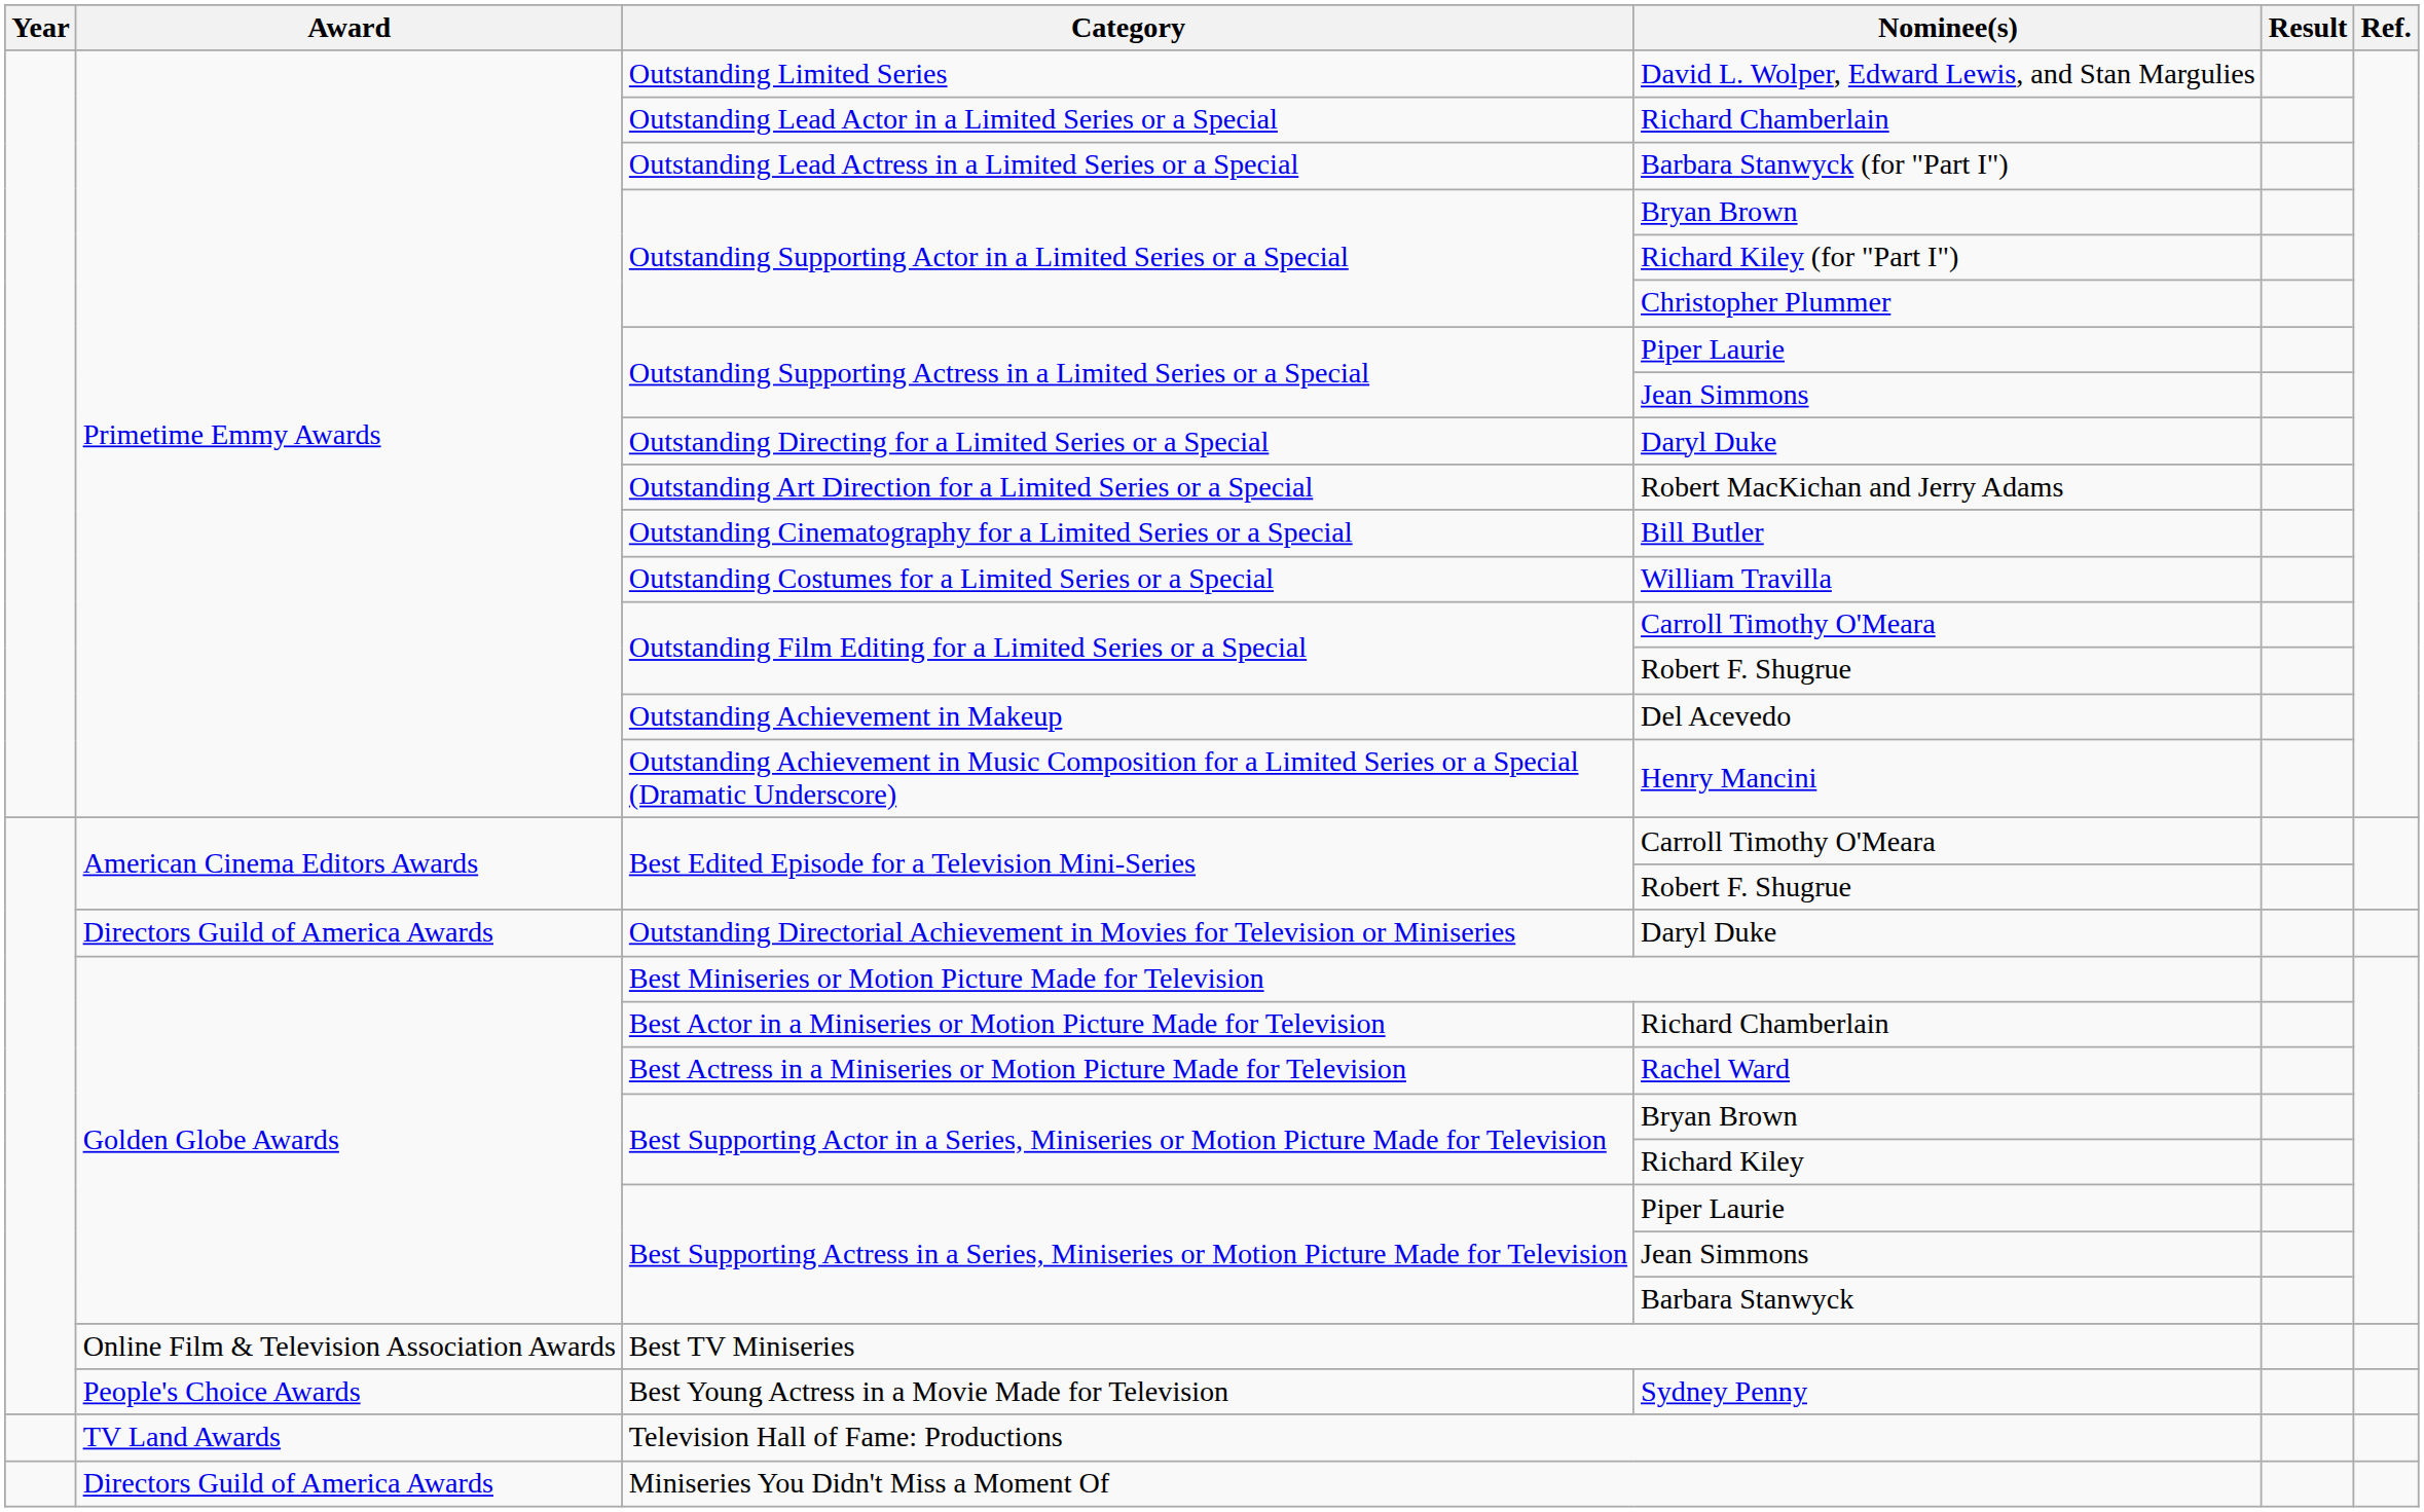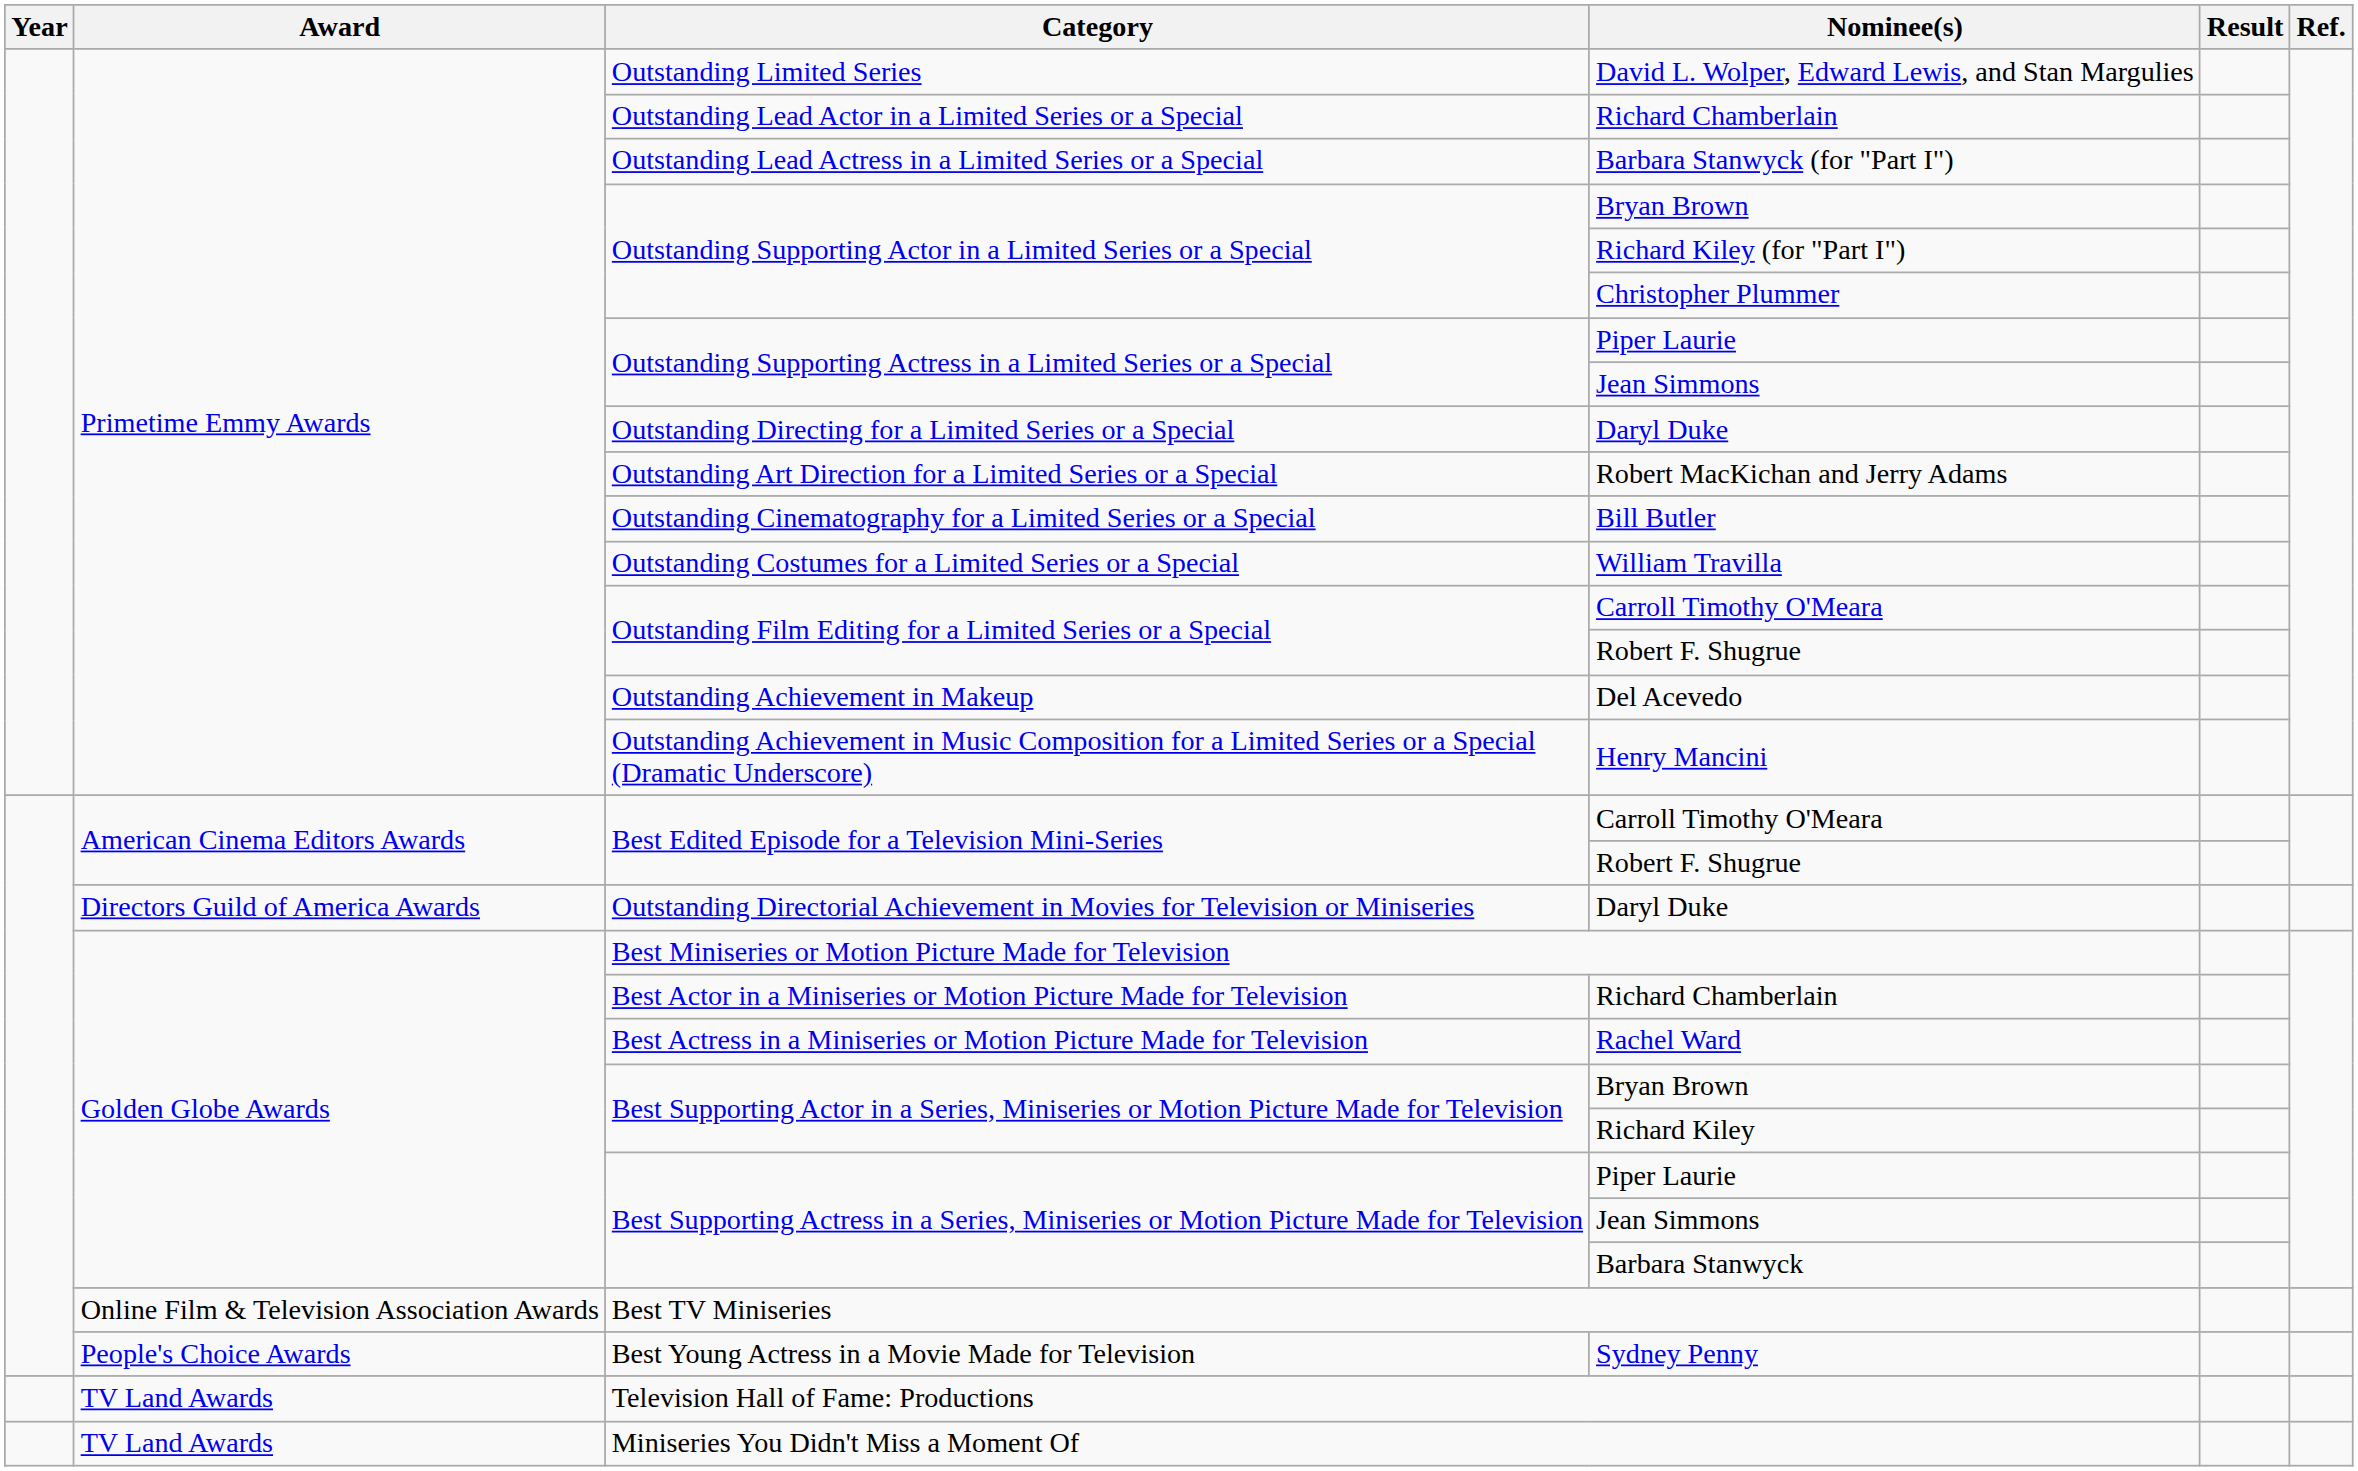 <table class="wikitable">
 <tr>
 <th>Year</th>
 <th>Award</th>
 <th>Category</th>
 <th>Nominee(s)</th>
 <th>Result</th>
 <th>Ref.</th>
 </tr>
 <tr>
 <td rowspan="16"></td>
 <td rowspan="16"><a href='#'>Primetime Emmy Awards</a></td>
 <td><a href='#'>Outstanding Limited Series</a></td>
 <td><a href='#'>David L. Wolper</a>, <a href='#'>Edward Lewis</a>, and Stan Margulies</td>
 <td></td>
 <td align="center" rowspan="16"></td>
 </tr>
 <tr>
 <td><a href='#'>Outstanding Lead Actor in a Limited Series or a Special</a></td>
 <td><a href='#'>Richard Chamberlain</a></td>
 <td></td>
 </tr>
 <tr>
 <td><a href='#'>Outstanding Lead Actress in a Limited Series or a Special</a></td>
 <td><a href='#'>Barbara Stanwyck</a> (for "Part I")</td>
 <td></td>
 </tr>
 <tr>
 <td rowspan="3"><a href='#'>Outstanding Supporting Actor in a Limited Series or a Special</a></td>
 <td><a href='#'>Bryan Brown</a></td>
 <td></td>
 </tr>
 <tr>
 <td><a href='#'>Richard Kiley</a> (for "Part I")</td>
 <td></td>
 </tr>
 <tr>
 <td><a href='#'>Christopher Plummer</a></td>
 <td></td>
 </tr>
 <tr>
 <td rowspan="2"><a href='#'>Outstanding Supporting Actress in a Limited Series or a Special</a></td>
 <td><a href='#'>Piper Laurie</a></td>
 <td></td>
 </tr>
 <tr>
 <td><a href='#'>Jean Simmons</a></td>
 <td></td>
 </tr>
 <tr>
 <td><a href='#'>Outstanding Directing for a Limited Series or a Special</a></td>
 <td><a href='#'>Daryl Duke</a> </td>
 <td></td>
 </tr>
 <tr>
 <td><a href='#'>Outstanding Art Direction for a Limited Series or a Special</a></td>
 <td>Robert MacKichan and Jerry Adams </td>
 <td></td>
 </tr>
 <tr>
 <td><a href='#'>Outstanding Cinematography for a Limited Series or a Special</a></td>
 <td><a href='#'>Bill Butler</a> </td>
 <td></td>
 </tr>
 <tr>
 <td><a href='#'>Outstanding Costumes for a Limited Series or a Special</a></td>
 <td><a href='#'>William Travilla</a></td>
 <td></td>
 </tr>
 <tr>
 <td rowspan="2"><a href='#'>Outstanding Film Editing for a Limited Series or a Special</a></td>
 <td><a href='#'>Carroll Timothy O'Meara</a> </td>
 <td></td>
 </tr>
 <tr>
 <td>Robert F. Shugrue </td>
 <td></td>
 </tr>
 <tr>
 <td><a href='#'>Outstanding Achievement in Makeup</a></td>
 <td>Del Acevedo </td>
 <td></td>
 </tr>
 <tr>
 <td><a href='#'>Outstanding Achievement in Music Composition for a Limited Series or a Special <br> (Dramatic Underscore)</a></td>
 <td><a href='#'>Henry Mancini</a> </td>
 <td></td>
 </tr>
 <tr>
 <td rowspan="13"></td>
 <td rowspan="2"><a href='#'>American Cinema Editors Awards</a></td>
 <td rowspan="2"><a href='#'>Best Edited Episode for a Television Mini-Series</a></td>
 <td>Carroll Timothy O'Meara </td>
 <td></td>
 <td align="center" rowspan="2"></td>
 </tr>
 <tr>
 <td>Robert F. Shugrue </td>
 <td></td>
 </tr>
 <tr>
 <td><a href='#'>Directors Guild of America Awards</a></td>
 <td><a href='#'>Outstanding Directorial Achievement in Movies for Television or Miniseries</a></td>
 <td>Daryl Duke</td>
 <td></td>
 <td align="center"></td>
 </tr>
 <tr>
 <td rowspan="8"><a href='#'>Golden Globe Awards</a></td>
 <td colspan="2"><a href='#'>Best Miniseries or Motion Picture Made for Television</a></td>
 <td></td>
 <td align="center" rowspan="8"></td>
 </tr>
 <tr>
 <td><a href='#'>Best Actor in a Miniseries or Motion Picture Made for Television</a></td>
 <td>Richard Chamberlain</td>
 <td></td>
 </tr>
 <tr>
 <td><a href='#'>Best Actress in a Miniseries or Motion Picture Made for Television</a></td>
 <td><a href='#'>Rachel Ward</a></td>
 <td></td>
 </tr>
 <tr>
 <td rowspan="2"><a href='#'>Best Supporting Actor in a Series, Miniseries or Motion Picture Made for Television</a></td>
 <td>Bryan Brown</td>
 <td></td>
 </tr>
 <tr>
 <td>Richard Kiley</td>
 <td></td>
 </tr>
 <tr>
 <td rowspan="3"><a href='#'>Best Supporting Actress in a Series, Miniseries or Motion Picture Made for Television</a></td>
 <td>Piper Laurie</td>
 <td></td>
 </tr>
 <tr>
 <td>Jean Simmons</td>
 <td></td>
 </tr>
 <tr>
 <td>Barbara Stanwyck</td>
 <td></td>
 </tr>
 <tr>
 <td>Online Film & Television Association Awards</td>
 <td colspan="2">Best TV Miniseries</td>
 <td></td>
 <td align="center"></td>
 </tr>
 <tr>
 <td><a href='#'>People's Choice Awards</a></td>
 <td>Best Young Actress in a Movie Made for Television</td>
 <td><a href='#'>Sydney Penny</a></td>
 <td></td>
 <td align="center"></td>
 </tr>
 <tr>
 <td></td>
 <td><a href='#'>TV Land Awards</a></td>
 <td colspan="2">Television Hall of Fame: Productions</td>
 <td></td>
 <td align="center"></td>
 </tr>
 <tr>
 <td></td>
-<td><a href='#'>Directors Guild of America Awards</a></td>
+<td><a href='#'>TV Land Awards</a></td>
 <td colspan="2">Miniseries You Didn't Miss a Moment Of</td>
 <td></td>
 <td align="center"></td>
 </tr>
 </table>
